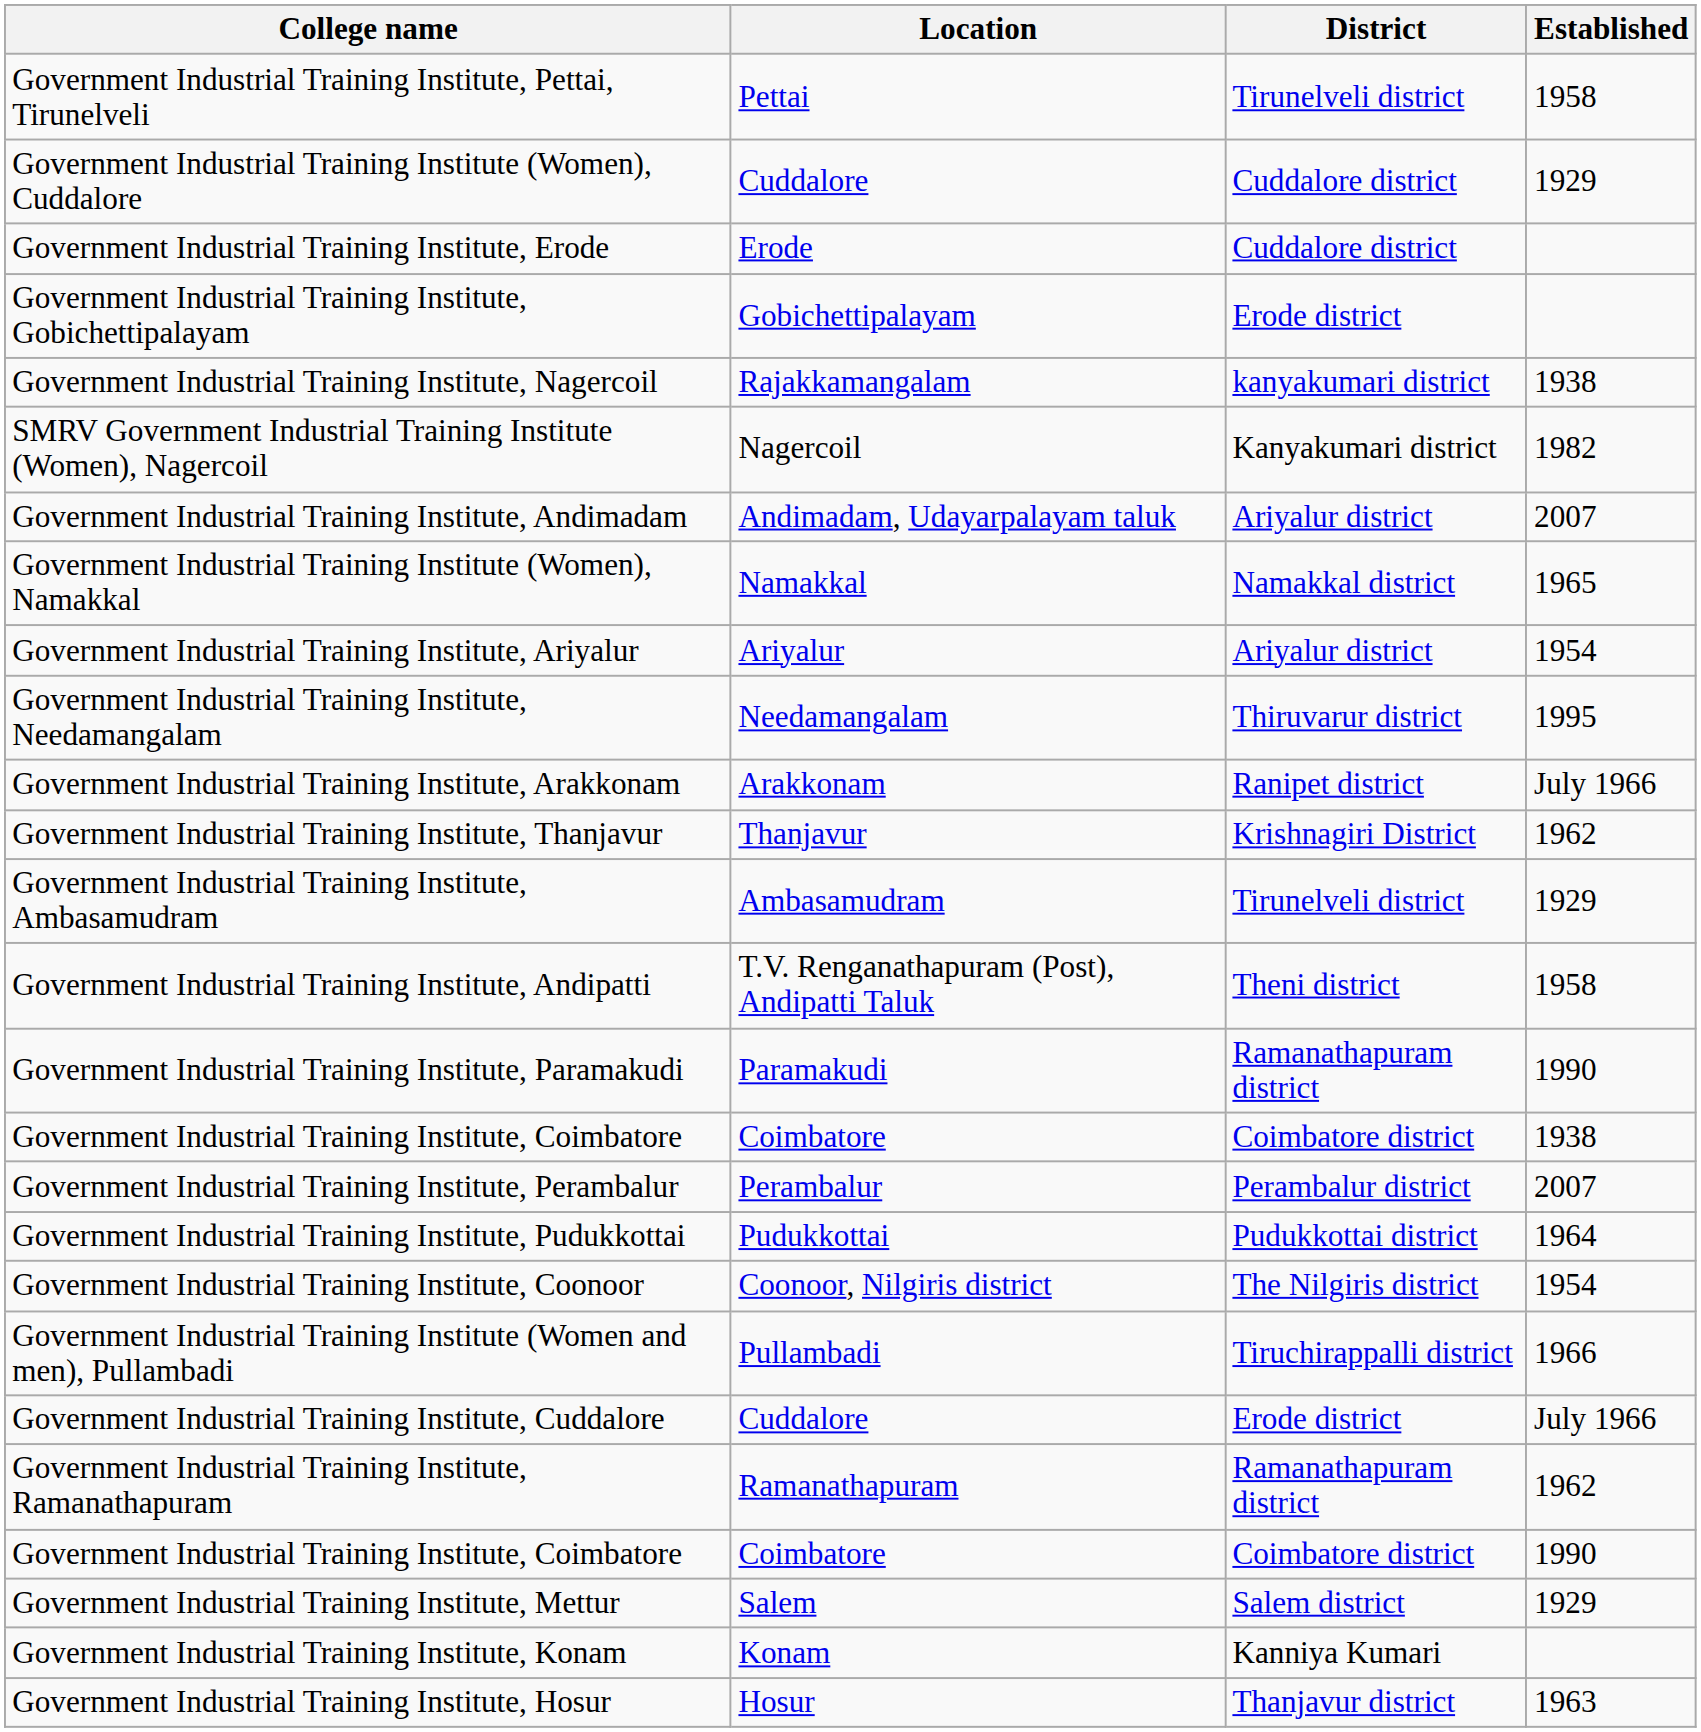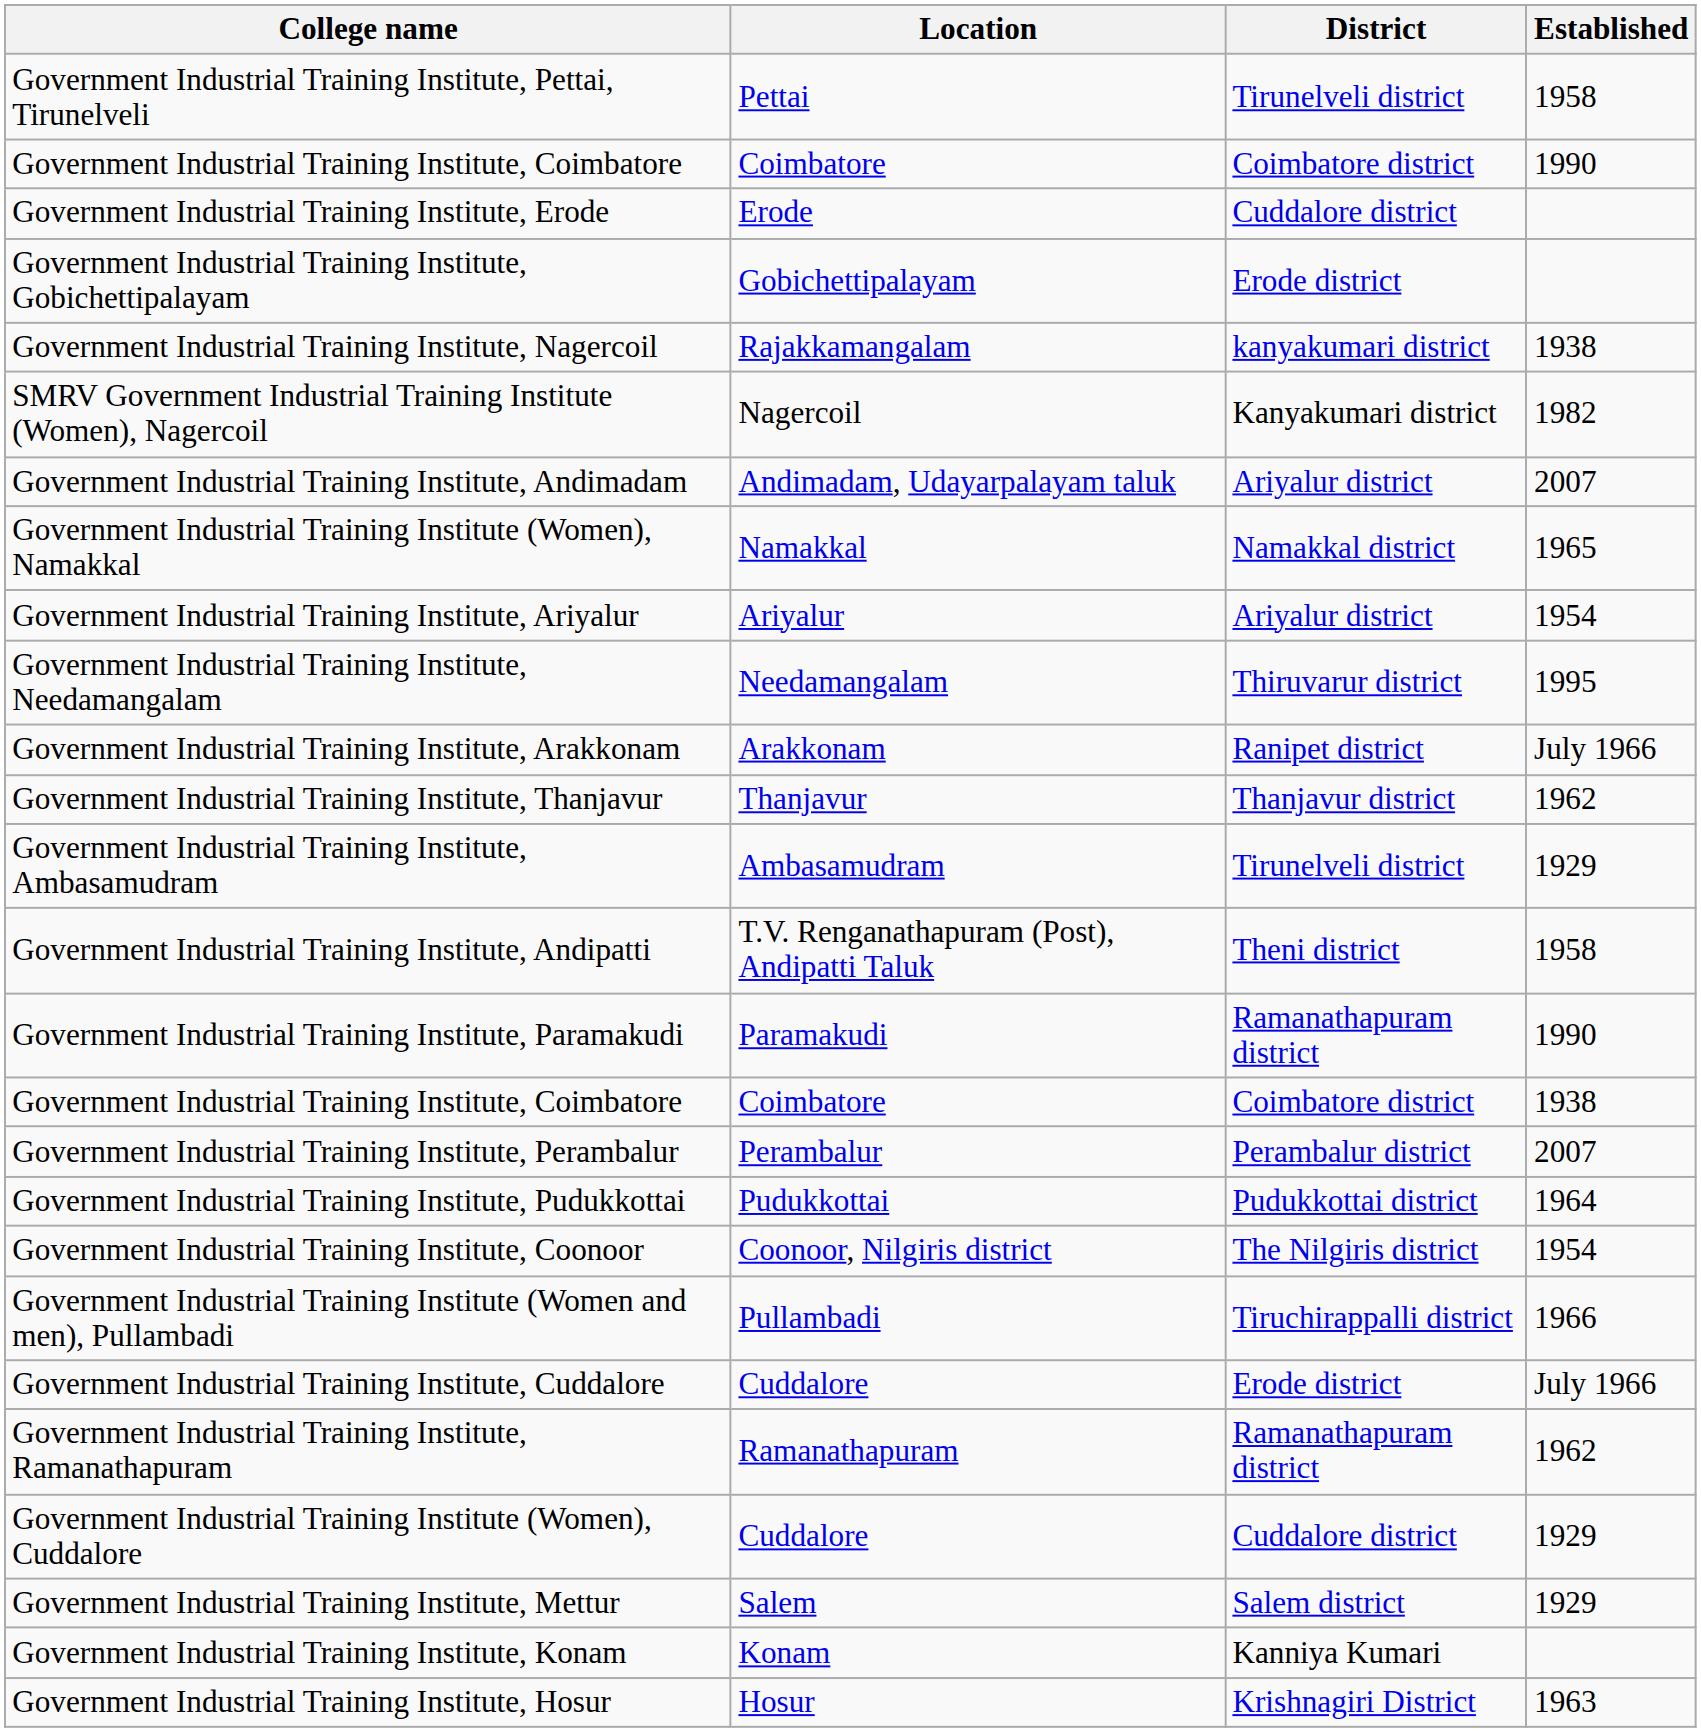 <table class="wikitable sortable">
 <tr>
 <th>College name</th>
 <th>Location</th>
 <th>District</th>
 <th>Established</th>
 </tr>
 <tr>
 <td>Government Industrial Training Institute, Pettai, Tirunelveli</td>
 <td><a href='#'>Pettai</a></td>
 <td><a href='#'>Tirunelveli district</a></td>
 <td>1958</td>
 </tr>
 <tr>
-<td>Government Industrial Training Institute (Women), Cuddalore</td>
-<td><a href='#'>Cuddalore</a></td>
-<td><a href='#'>Cuddalore district</a></td>
-<td>1929</td>
+<td>Government Industrial Training Institute, Coimbatore</td>
+<td><a href='#'>Coimbatore</a></td>
+<td><a href='#'>Coimbatore district</a></td>
+<td>1990</td>
 </tr>
 <tr>
 <td>Government Industrial Training Institute, Erode</td>
 <td><a href='#'>Erode</a></td>
 <td><a href='#'>Cuddalore district</a></td>
 <td></td>
 </tr>
 <tr>
 <td>Government Industrial Training Institute, Gobichettipalayam</td>
 <td><a href='#'>Gobichettipalayam</a></td>
 <td><a href='#'>Erode district</a></td>
 <td></td>
 </tr>
 <tr>
 <td>Government Industrial Training Institute, Nagercoil</td>
 <td><a href='#'>Rajakkamangalam</a></td>
 <td><a href='#'>kanyakumari district</a></td>
 <td>1938</td>
 </tr>
 <tr>
 <td>SMRV Government Industrial Training Institute (Women), Nagercoil</td>
 <td>Nagercoil</td>
 <td>Kanyakumari district</td>
 <td>1982</td>
 </tr>
 <tr>
 <td>Government Industrial Training Institute, Andimadam</td>
 <td><a href='#'>Andimadam</a>, <a href='#'>Udayarpalayam taluk</a></td>
 <td><a href='#'>Ariyalur district</a></td>
 <td>2007</td>
 </tr>
 <tr>
 <td>Government Industrial Training Institute (Women), Namakkal</td>
 <td><a href='#'>Namakkal</a></td>
 <td><a href='#'>Namakkal district</a></td>
 <td>1965</td>
 </tr>
 <tr>
 <td>Government Industrial Training Institute, Ariyalur</td>
 <td><a href='#'>Ariyalur</a></td>
 <td><a href='#'>Ariyalur district</a></td>
 <td>1954</td>
 </tr>
 <tr>
 <td>Government Industrial Training Institute, Needamangalam</td>
 <td><a href='#'>Needamangalam</a></td>
 <td><a href='#'>Thiruvarur district</a></td>
 <td>1995</td>
 </tr>
 <tr>
 <td>Government Industrial Training Institute, Arakkonam</td>
 <td><a href='#'>Arakkonam</a></td>
 <td><a href='#'>Ranipet district</a></td>
 <td>July 1966</td>
 </tr>
 <tr>
 <td>Government Industrial Training Institute, Thanjavur</td>
 <td><a href='#'>Thanjavur</a></td>
-<td><a href='#'>Krishnagiri District</a></td>
+<td><a href='#'>Thanjavur district</a></td>
 <td>1962</td>
 </tr>
 <tr>
 <td>Government Industrial Training Institute, Ambasamudram</td>
 <td><a href='#'>Ambasamudram</a></td>
 <td><a href='#'>Tirunelveli district</a></td>
 <td>1929</td>
 </tr>
 <tr>
 <td>Government Industrial Training Institute, Andipatti</td>
 <td>T.V. Renganathapuram (Post), <a href='#'>Andipatti Taluk</a></td>
 <td><a href='#'>Theni district</a></td>
 <td>1958</td>
 </tr>
 <tr>
 <td>Government Industrial Training Institute, Paramakudi</td>
 <td><a href='#'>Paramakudi</a></td>
 <td><a href='#'>Ramanathapuram district</a></td>
 <td>1990</td>
 </tr>
 <tr>
 <td>Government Industrial Training Institute, Coimbatore</td>
 <td><a href='#'>Coimbatore</a></td>
 <td><a href='#'>Coimbatore district</a></td>
 <td>1938</td>
 </tr>
 <tr>
 <td>Government Industrial Training Institute, Perambalur</td>
 <td><a href='#'>Perambalur</a></td>
 <td><a href='#'>Perambalur district</a></td>
 <td>2007</td>
 </tr>
 <tr>
 <td>Government Industrial Training Institute, Pudukkottai</td>
 <td><a href='#'>Pudukkottai</a></td>
 <td><a href='#'>Pudukkottai district</a></td>
 <td>1964</td>
 </tr>
 <tr>
 <td>Government Industrial Training Institute, Coonoor</td>
 <td><a href='#'>Coonoor</a>, <a href='#'>Nilgiris district</a></td>
 <td><a href='#'>The Nilgiris district</a></td>
 <td>1954</td>
 </tr>
 <tr>
 <td>Government Industrial Training Institute (Women and men), Pullambadi</td>
 <td><a href='#'>Pullambadi</a></td>
 <td><a href='#'>Tiruchirappalli district</a></td>
 <td>1966</td>
 </tr>
 <tr>
 <td>Government Industrial Training Institute, Cuddalore</td>
 <td><a href='#'>Cuddalore</a></td>
 <td><a href='#'>Erode district</a></td>
 <td>July 1966</td>
 </tr>
 <tr>
 <td>Government Industrial Training Institute, Ramanathapuram</td>
 <td><a href='#'>Ramanathapuram</a></td>
 <td><a href='#'>Ramanathapuram district</a></td>
 <td>1962</td>
 </tr>
 <tr>
-<td>Government Industrial Training Institute, Coimbatore</td>
-<td><a href='#'>Coimbatore</a></td>
-<td><a href='#'>Coimbatore district</a></td>
-<td>1990</td>
+<td>Government Industrial Training Institute (Women), Cuddalore</td>
+<td><a href='#'>Cuddalore</a></td>
+<td><a href='#'>Cuddalore district</a></td>
+<td>1929</td>
 </tr>
 <tr>
 <td>Government Industrial Training Institute, Mettur</td>
 <td><a href='#'>Salem</a></td>
 <td><a href='#'>Salem district</a></td>
 <td>1929</td>
 </tr>
 <tr>
 <td>Government Industrial Training Institute, Konam</td>
 <td><a href='#'>Konam</a></td>
 <td>Kanniya Kumari</td>
 <td></td>
 </tr>
 <tr>
 <td>Government Industrial Training Institute, Hosur</td>
 <td><a href='#'>Hosur</a></td>
-<td><a href='#'>Thanjavur district</a></td>
+<td><a href='#'>Krishnagiri District</a></td>
 <td>1963</td>
 </tr>
 </table>
